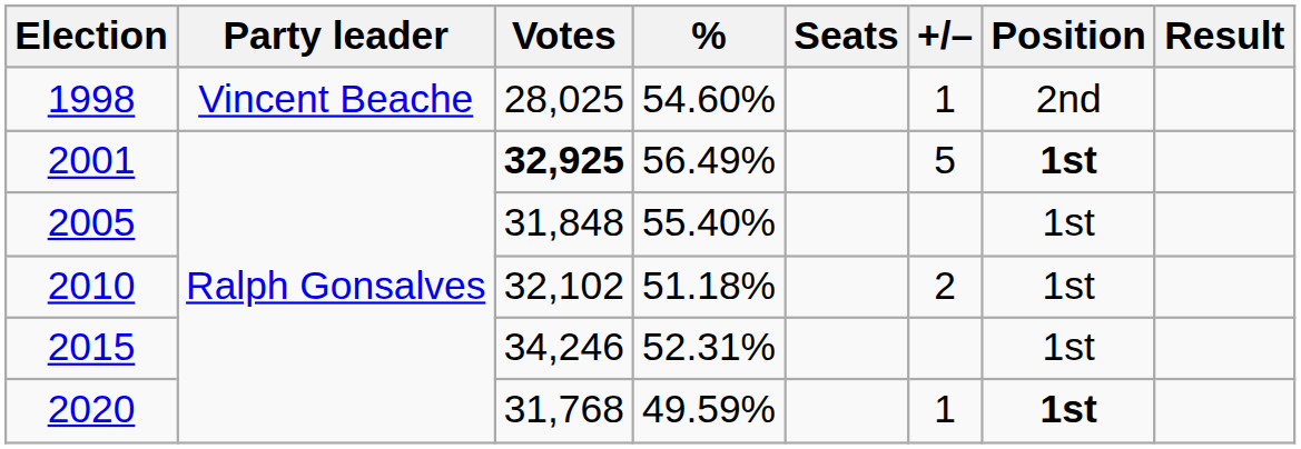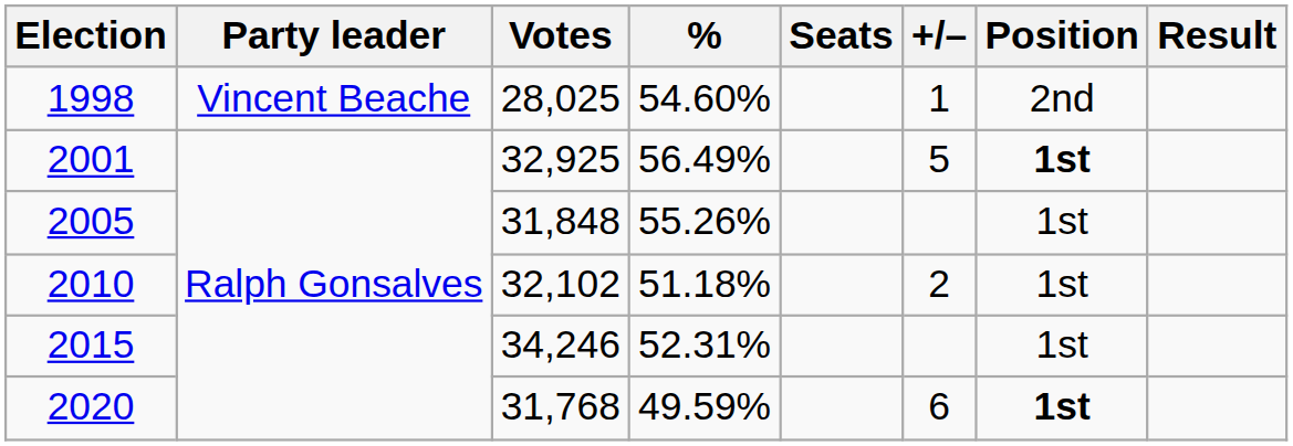 <table class=wikitable style=text-align:center>
 <tr>
 <th>Election</th>
 <th>Party leader</th>
 <th>Votes</th>
 <th>%</th>
 <th>Seats</th>
 <th>+/–</th>
 <th>Position</th>
 <th>Result</th>
 </tr>
 <tr>
 <td><a href='#'>1998</a></td>
 <td rowspan="1"><a href='#'>Vincent Beache</a></td>
 <td>28,025</td>
 <td>54.60%</td>
 <td></td>
 <td> 1</td>
 <td> 2nd</td>
 <td></td>
 </tr>
 <tr>
 <td><a href='#'>2001</a></td>
 <td rowspan="5"><a href='#'>Ralph Gonsalves</a></td>
-<td><strong>32,925</strong></td>
+<td>32,925</td>
 <td>56.49%</td>
 <td></td>
 <td> 5</td>
 <td><strong> 1st</strong></td>
 <td></td>
 </tr>
 <tr>
 <td><a href='#'>2005</a></td>
 <td>31,848</td>
-<td>55.40%</td>
+<td>55.26%</td>
 <td></td>
 <td></td>
 <td> 1st</td>
 <td></td>
 </tr>
 <tr>
 <td><a href='#'>2010</a></td>
 <td>32,102</td>
 <td>51.18%</td>
 <td></td>
 <td> 2</td>
 <td> 1st</td>
 <td></td>
 </tr>
 <tr>
 <td><a href='#'>2015</a></td>
 <td>34,246</td>
 <td>52.31%</td>
 <td></td>
 <td></td>
 <td> 1st</td>
 <td></td>
 </tr>
 <tr>
 <td><a href='#'>2020</a></td>
 <td>31,768</td>
 <td>49.59%</td>
 <td></td>
-<td> 1</td>
+<td> 6</td>
 <td><strong> 1st</strong></td>
 <td></td>
 </tr>
 </table>
